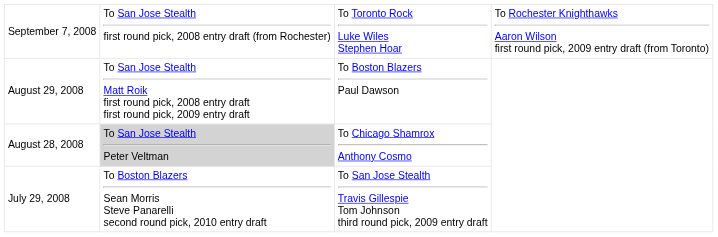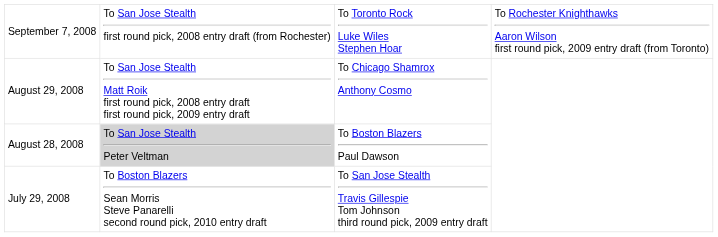 <table border=1 style="border-collapse:collapse" bordercolor="#DFDFDF"  cellpadding="5">
 <tr>
 <td>September 7, 2008<br></td>
 <td valign="top">To <a href='#'>San Jose Stealth</a><hr>first round pick, 2008 entry draft (from Rochester)</td>
 <td valign="top">To <a href='#'>Toronto Rock</a> <hr><a href='#'>Luke Wiles</a><br><a href='#'>Stephen Hoar</a></td>
 <td valign="top">To <a href='#'>Rochester Knighthawks</a><hr><a href='#'>Aaron Wilson</a><br>first round pick, 2009 entry draft (from Toronto)</td>
 </tr>
 <tr>
 <td>August 29, 2008<br></td>
 <td valign="top">To <a href='#'>San Jose Stealth</a><hr><a href='#'>Matt Roik</a><br>first round pick, 2008 entry draft<br>first round pick, 2009 entry draft</td>
-<td valign="top">To <a href='#'>Boston Blazers</a> <hr>Paul Dawson</td>
+<td valign="top">To <a href='#'>Chicago Shamrox</a> <hr><a href='#'>Anthony Cosmo</a></td>
 </tr>
 <tr>
 <td>August 28, 2008</td>
 <td valign="top" style="background: lightgrey;">To <a href='#'>San Jose Stealth</a><hr>Peter Veltman</td>
-<td valign="top">To <a href='#'>Chicago Shamrox</a> <hr><a href='#'>Anthony Cosmo</a></td>
+<td valign="top">To <a href='#'>Boston Blazers</a> <hr>Paul Dawson</td>
 </tr>
 <tr>
 <td>July 29, 2008</td>
 <td valign="top">To <a href='#'>Boston Blazers</a> <hr>Sean Morris<br>Steve Panarelli<br>second round pick, 2010 entry draft</td>
 <td valign="top">To <a href='#'>San Jose Stealth</a><hr><a href='#'>Travis Gillespie</a><br>Tom Johnson<br>third round pick, 2009 entry draft</td>
 </tr>
 </table>
